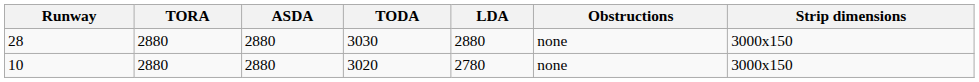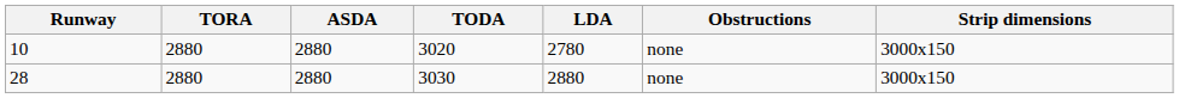 <table class="wikitable" width="80%" ;">
 <tr>
 <th>Runway</th>
 <th>TORA</th>
 <th>ASDA</th>
 <th>TODA</th>
 <th>LDA</th>
 <th>Obstructions</th>
 <th>Strip dimensions</th>
 </tr>
 <tr>
+<td>10</td>
+<td>2880</td>
+<td>2880</td>
+<td>3020</td>
+<td>2780</td>
+<td>none</td>
+<td>3000x150 </td>
+</tr>
+<tr>
 <td>28</td>
 <td>2880</td>
 <td>2880</td>
 <td>3030</td>
 <td>2880</td>
 <td>none</td>
 <td>3000x150 </td>
 </tr>
-<tr>
-<td>10</td>
-<td>2880</td>
-<td>2880</td>
-<td>3020</td>
-<td>2780</td>
-<td>none</td>
-<td>3000x150 </td>
-</tr>
 </table>
